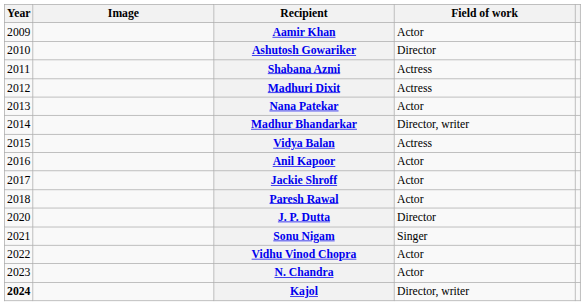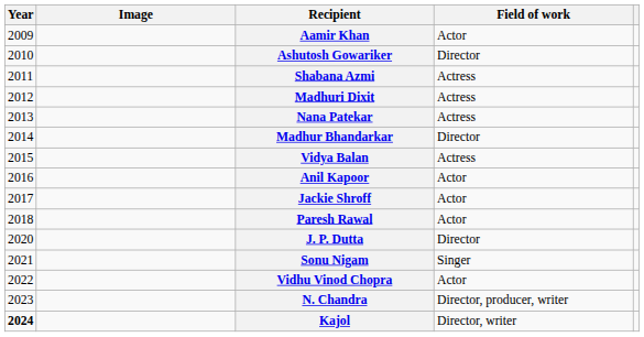 <table class="wikitable plainrowheaders sortable">
 <tr>
 <th scope="col" width=20px>Year</th>
 <th scope="col" width=240px>Image</th>
 <th scope="col" width=240px>Recipient</th>
 <th scope="col" width=240px>Field of work</th>
 <th scope="col" class="unsortable"></th>
 </tr>
 <tr>
 <td>2009</td>
 <td></td>
 <th scope="row"><strong><a href='#'>Aamir Khan</a></strong></th>
 <td>Actor</td>
 <td style="text-align:center;"></td>
 </tr>
 <tr>
 <td>2010</td>
 <td></td>
 <th scope="row"><strong><a href='#'>Ashutosh Gowariker</a></strong></th>
 <td>Director</td>
 <td style="text-align:center;"></td>
 </tr>
 <tr>
 <td>2011</td>
 <td></td>
 <th scope="row"><strong><a href='#'>Shabana Azmi</a></strong></th>
 <td>Actress</td>
 <td style="text-align:center;"></td>
 </tr>
 <tr>
 <td>2012</td>
 <td></td>
 <th scope="row"><strong><a href='#'>Madhuri Dixit</a></strong></th>
 <td>Actress</td>
 <td style="text-align:center;"></td>
 </tr>
 <tr>
 <td>2013</td>
 <td></td>
 <th scope="row"><strong><a href='#'>Nana Patekar</a></strong></th>
-<td>Actor</td>
+<td>Actress</td>
 <td style="text-align:center;"></td>
 </tr>
 <tr>
 <td>2014</td>
 <td></td>
 <th scope="row"><strong><a href='#'>Madhur Bhandarkar</a></strong></th>
-<td>Director, writer</td>
+<td>Director</td>
 <td style="text-align:center;"></td>
 </tr>
 <tr>
 <td>2015</td>
 <td></td>
 <th scope="row"><strong><a href='#'>Vidya Balan</a></strong></th>
 <td>Actress</td>
 <td></td>
 </tr>
 <tr>
 <td>2016</td>
 <td></td>
 <th scope="row"><strong><a href='#'>Anil Kapoor</a></strong></th>
 <td>Actor</td>
 <td style="text-align:center;"></td>
 </tr>
 <tr>
 <td>2017</td>
 <td></td>
 <th scope="row"><strong><a href='#'>Jackie Shroff</a></strong></th>
 <td>Actor</td>
 <td style="text-align:center;"></td>
 </tr>
 <tr>
 <td>2018</td>
 <td></td>
 <th scope="row"><strong><a href='#'>Paresh Rawal</a></strong></th>
 <td>Actor</td>
 <td style="text-align:center;"></td>
 </tr>
 <tr>
 <td>2020</td>
 <td></td>
 <th scope="row"><strong><a href='#'>J. P. Dutta</a></strong></th>
 <td>Director</td>
 <td style="text-align:center;"></td>
 </tr>
 <tr>
 <td>2021</td>
 <td></td>
 <th scope="row"><strong><a href='#'>Sonu Nigam</a></strong></th>
 <td>Singer</td>
 <td style="text-align:center;"></td>
 </tr>
 <tr>
 <td>2022</td>
 <td></td>
 <th scope="row"><strong><a href='#'>Vidhu Vinod Chopra</a></strong></th>
 <td>Actor</td>
 <td style="text-align:center;"></td>
 </tr>
 <tr>
 <td>2023</td>
 <td></td>
 <th scope="row"><strong><a href='#'>N. Chandra</a></strong></th>
-<td>Actor</td>
+<td>Director, producer, writer</td>
 <td style="text-align:center;"></td>
 </tr>
 <tr>
 <td><strong>2024</strong></td>
 <td></td>
 <th scope="row"><strong><a href='#'>Kajol</a></strong></th>
 <td>Director, writer</td>
 <td style="text-align:center;"></td>
 </tr>
 </table>
